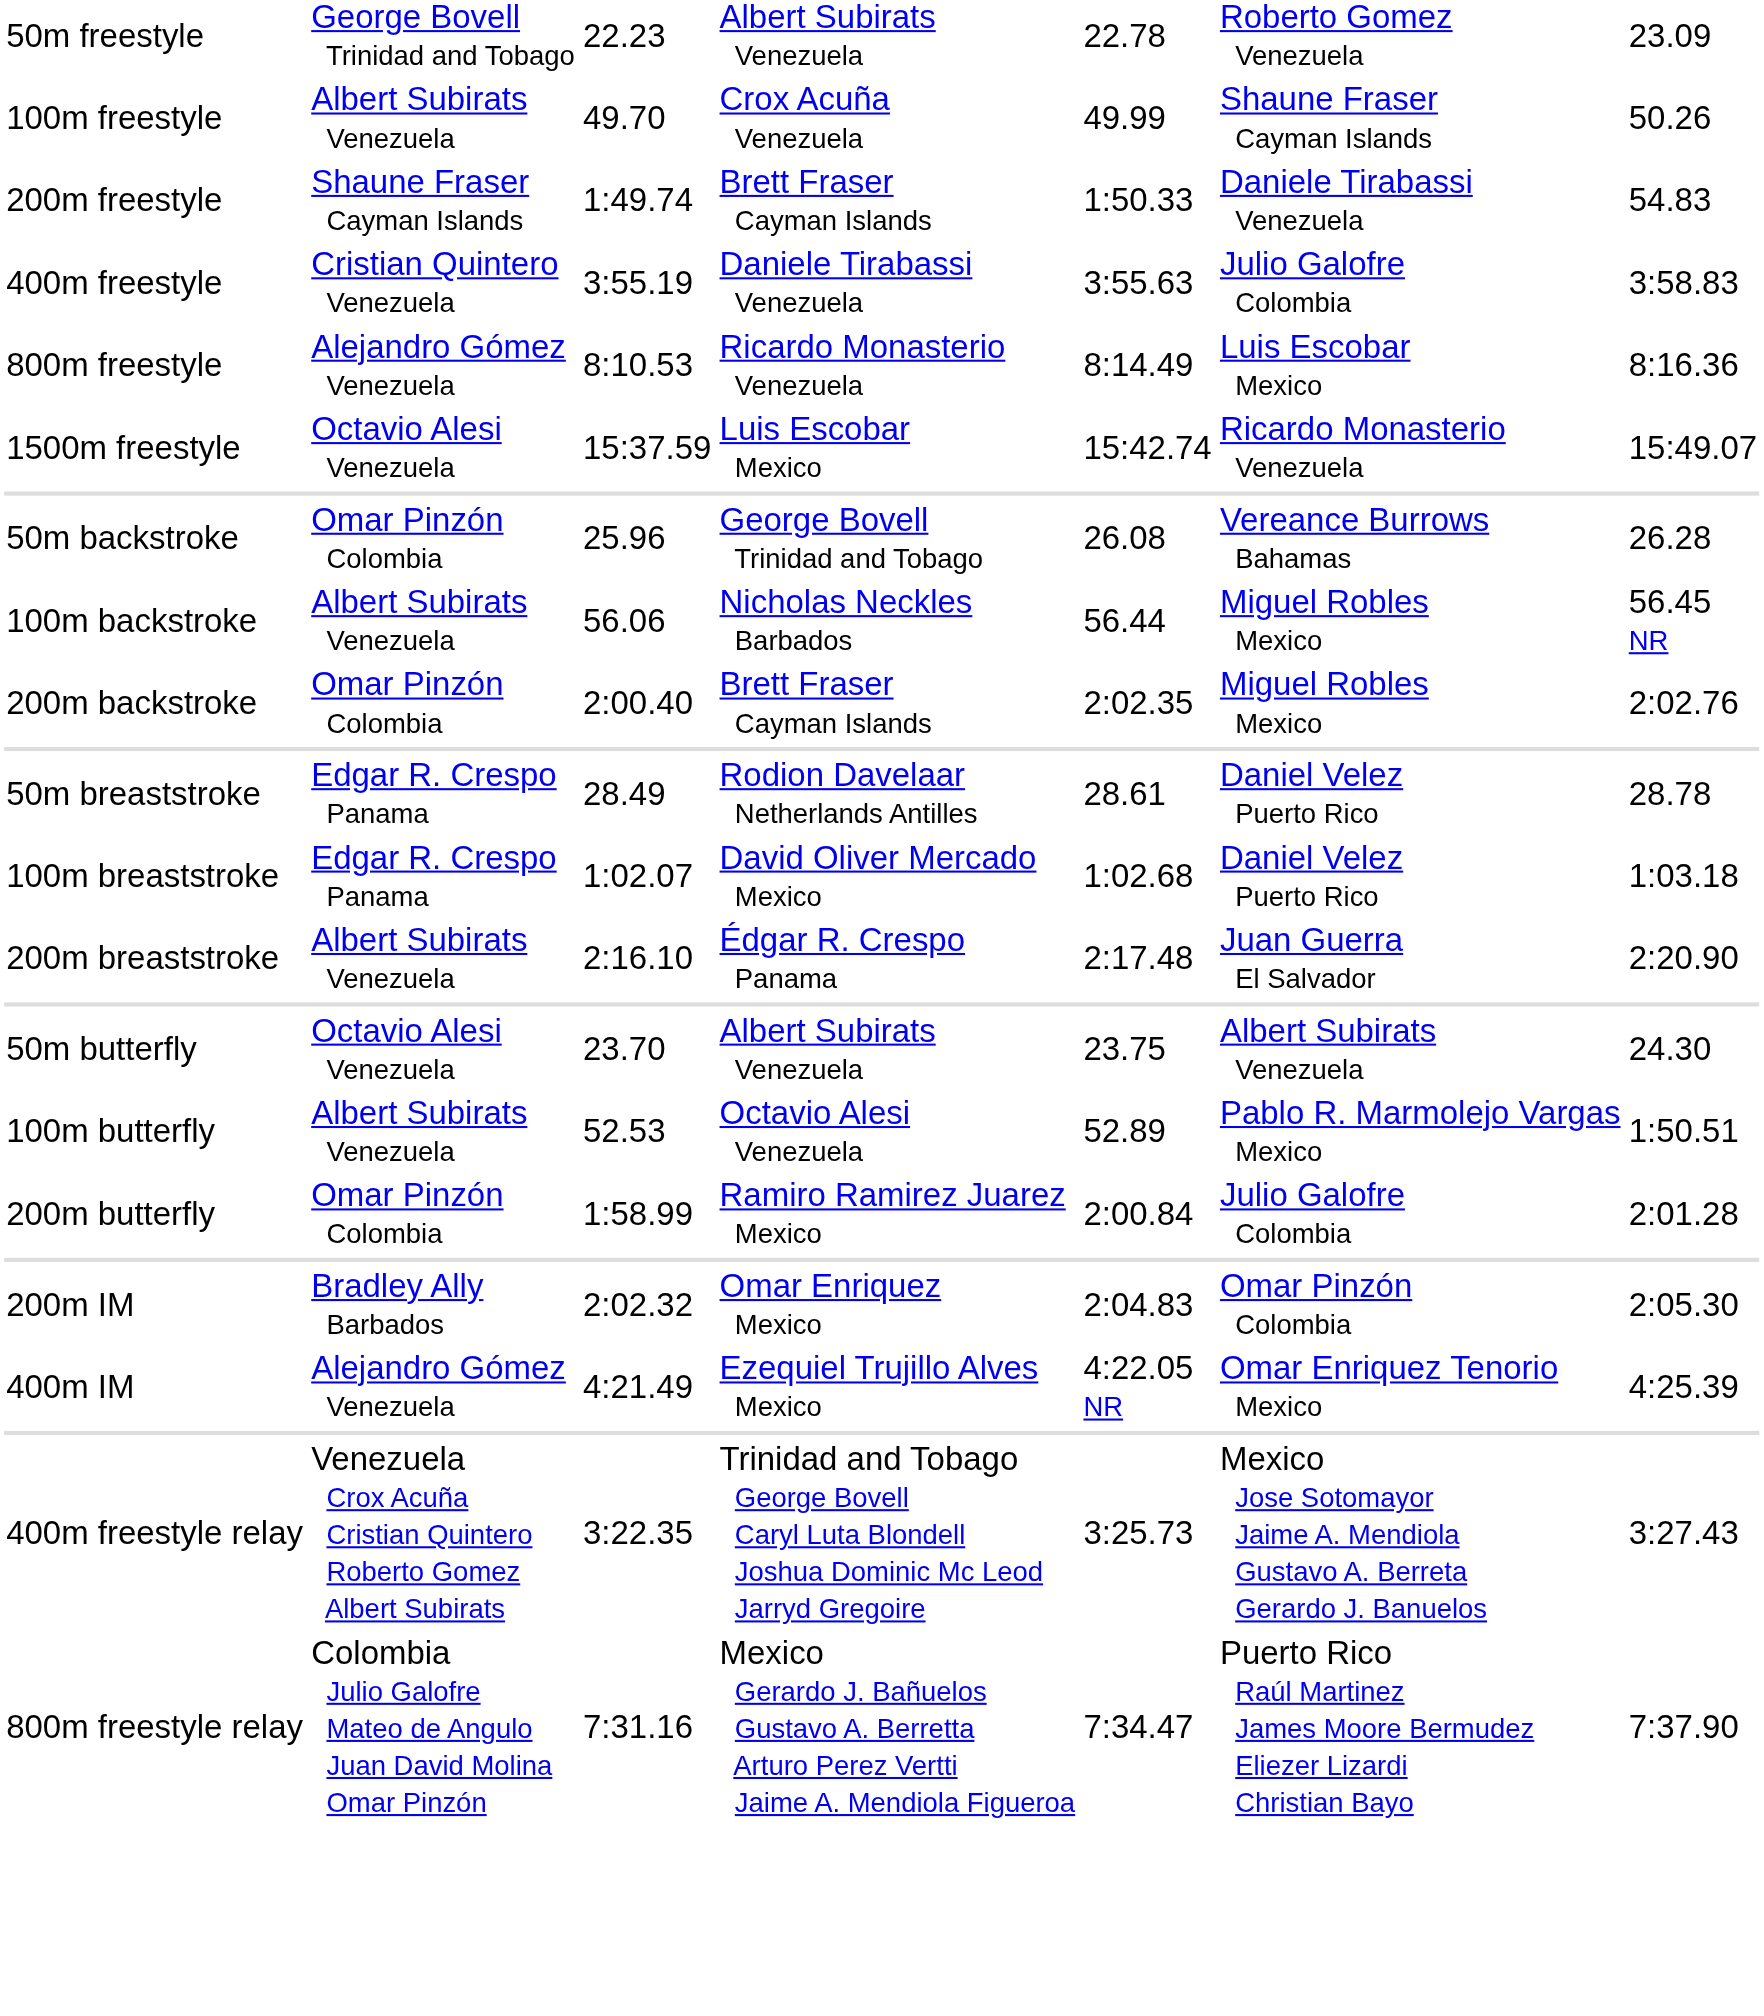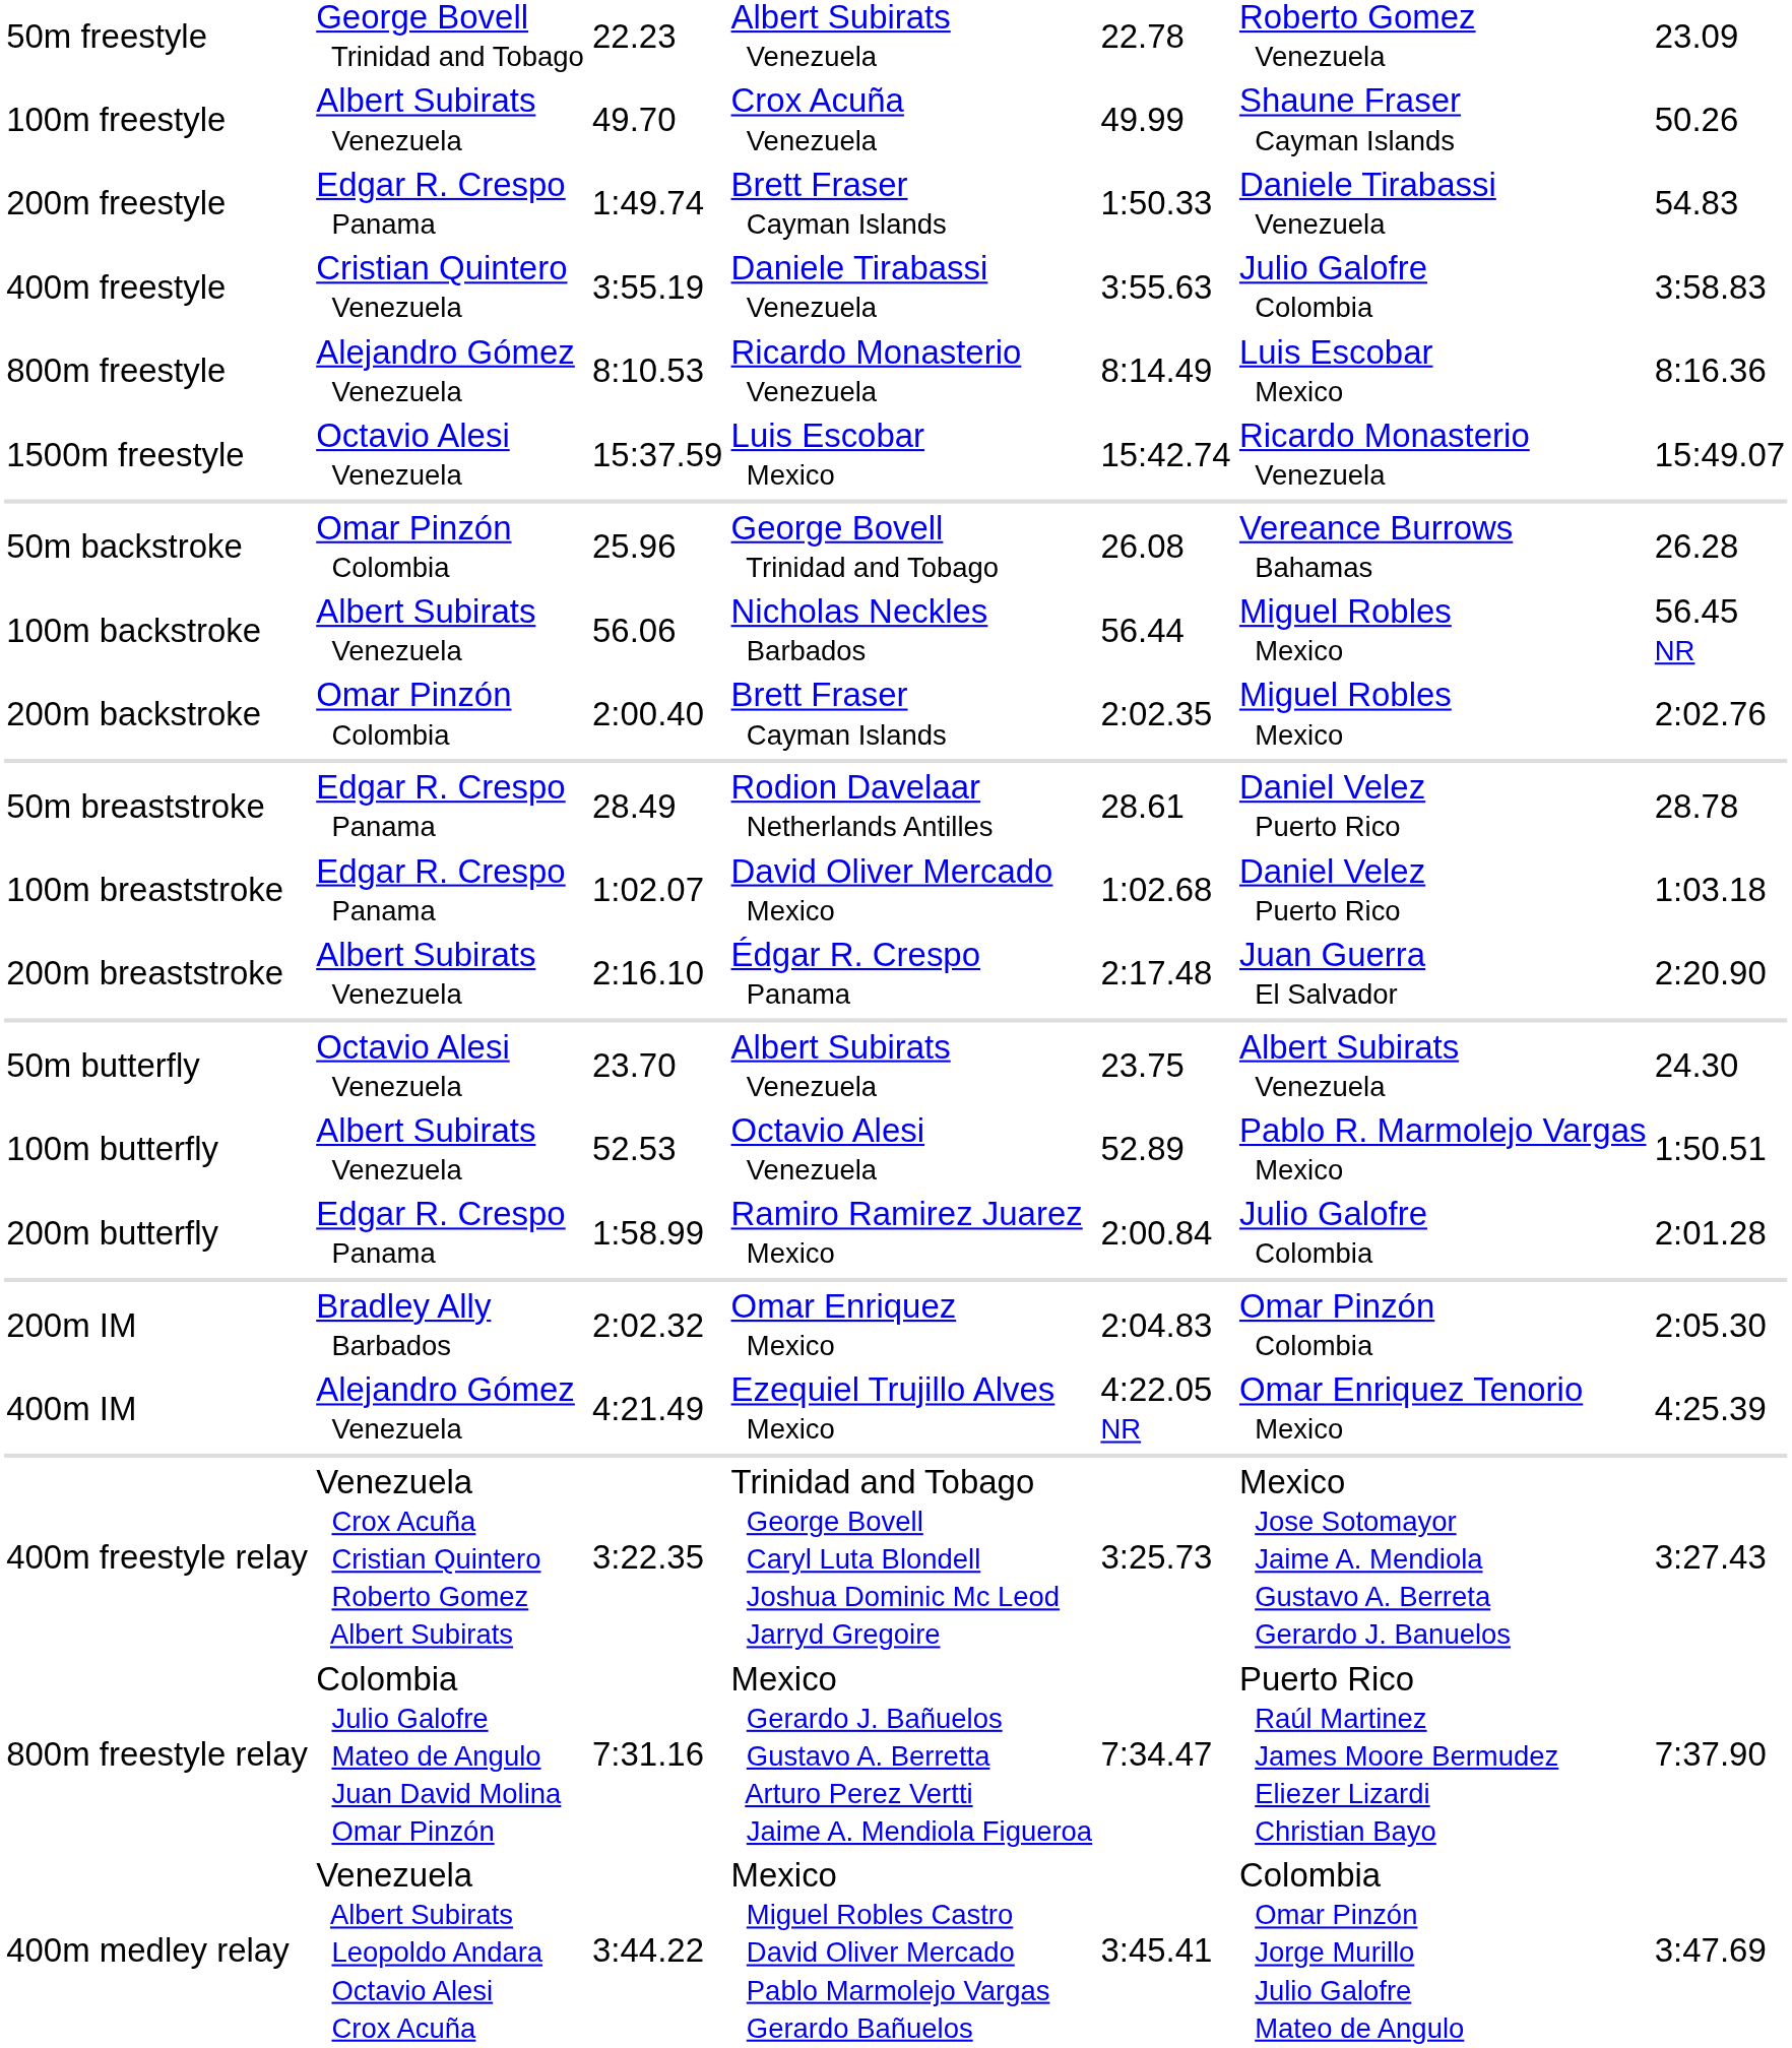 <table>
 <tr>
 <td>50m freestyle</td>
 <td><a href='#'>George Bovell</a> <small><br>    Trinidad and Tobago </small></td>
 <td>22.23</td>
 <td><a href='#'>Albert Subirats</a> <small><br>    Venezuela </small></td>
 <td>22.78</td>
 <td><a href='#'>Roberto Gomez</a> <small><br>    Venezuela </small></td>
 <td>23.09</td>
 </tr>
 <tr>
 <td>100m freestyle</td>
 <td><a href='#'>Albert Subirats</a> <small><br>    Venezuela </small></td>
 <td>49.70</td>
 <td><a href='#'>Crox Acuña</a> <small><br>    Venezuela </small></td>
 <td>49.99</td>
 <td><a href='#'>Shaune Fraser</a> <small><br>    Cayman Islands </small></td>
 <td>50.26</td>
 </tr>
 <tr>
 <td>200m freestyle</td>
-<td><a href='#'>Shaune Fraser</a> <small><br>    Cayman Islands </small></td>
+<td><a href='#'>Edgar R. Crespo</a> <small><br>    Panama </small></td>
 <td>1:49.74</td>
 <td><a href='#'>Brett Fraser</a> <small><br>    Cayman Islands </small></td>
 <td>1:50.33</td>
 <td><a href='#'>Daniele Tirabassi</a> <small><br>    Venezuela </small></td>
 <td>54.83</td>
 </tr>
 <tr>
 <td>400m freestyle</td>
 <td><a href='#'>Cristian Quintero</a> <small><br>    Venezuela </small></td>
 <td>3:55.19</td>
 <td><a href='#'>Daniele Tirabassi</a> <small><br>    Venezuela </small></td>
 <td>3:55.63</td>
 <td><a href='#'>Julio Galofre</a> <small><br>    Colombia </small></td>
 <td>3:58.83</td>
 </tr>
 <tr>
 <td>800m freestyle</td>
 <td><a href='#'>Alejandro Gómez</a> <small><br>    Venezuela </small></td>
 <td>8:10.53</td>
 <td><a href='#'>Ricardo Monasterio</a> <small><br>    Venezuela </small></td>
 <td>8:14.49</td>
 <td><a href='#'>Luis Escobar</a> <small><br>    Mexico </small></td>
 <td>8:16.36</td>
 </tr>
 <tr>
 <td>1500m freestyle</td>
 <td><a href='#'>Octavio Alesi</a> <small><br>    Venezuela </small></td>
 <td>15:37.59</td>
 <td><a href='#'>Luis Escobar</a> <small><br>    Mexico </small></td>
 <td>15:42.74</td>
 <td><a href='#'>Ricardo Monasterio</a> <small><br>    Venezuela </small></td>
 <td>15:49.07</td>
 </tr>
 <tr bgcolor=#DDDDDD>
 <td colspan=7></td>
 </tr>
 <tr>
 <td>50m backstroke</td>
 <td><a href='#'>Omar Pinzón</a> <small><br>    Colombia </small></td>
 <td>25.96</td>
 <td><a href='#'>George Bovell</a> <small><br>    Trinidad and Tobago </small></td>
 <td>26.08</td>
 <td><a href='#'>Vereance Burrows</a> <small><br>    Bahamas </small></td>
 <td>26.28</td>
 </tr>
 <tr>
 <td>100m backstroke</td>
 <td><a href='#'>Albert Subirats</a> <small><br>    Venezuela </small></td>
 <td>56.06</td>
 <td><a href='#'>Nicholas Neckles</a> <small><br>    Barbados </small></td>
 <td>56.44</td>
 <td><a href='#'>Miguel Robles</a> <small><br>    Mexico </small></td>
 <td>56.45 <small><br><a href='#'>NR</a></small></td>
 </tr>
 <tr>
 <td>200m backstroke</td>
 <td><a href='#'>Omar Pinzón</a> <small><br>    Colombia </small></td>
 <td>2:00.40</td>
 <td><a href='#'>Brett Fraser</a> <small><br>    Cayman Islands </small></td>
 <td>2:02.35</td>
 <td><a href='#'>Miguel Robles</a> <small><br>    Mexico </small></td>
 <td>2:02.76</td>
 </tr>
 <tr bgcolor=#DDDDDD>
 <td colspan=7></td>
 </tr>
 <tr>
 <td>50m breaststroke</td>
 <td><a href='#'>Edgar R. Crespo</a> <small><br>    Panama </small></td>
 <td>28.49</td>
 <td><a href='#'>Rodion Davelaar</a> <small><br>    Netherlands Antilles </small></td>
 <td>28.61</td>
 <td><a href='#'>Daniel Velez</a> <small><br>    Puerto Rico </small></td>
 <td>28.78</td>
 </tr>
 <tr>
 <td>100m breaststroke</td>
 <td><a href='#'>Edgar R. Crespo</a> <small><br>    Panama </small></td>
 <td>1:02.07</td>
 <td><a href='#'>David Oliver Mercado</a> <small><br>    Mexico </small></td>
 <td>1:02.68</td>
 <td><a href='#'>Daniel Velez</a> <small><br>    Puerto Rico </small></td>
 <td>1:03.18</td>
 </tr>
 <tr>
 <td>200m breaststroke</td>
 <td><a href='#'>Albert Subirats</a> <small><br>    Venezuela </small></td>
 <td>2:16.10</td>
 <td><a href='#'>Édgar R. Crespo</a> <small><br>    Panama </small></td>
 <td>2:17.48</td>
 <td><a href='#'>Juan Guerra</a> <small><br>    El Salvador </small></td>
 <td>2:20.90</td>
 </tr>
 <tr bgcolor=#DDDDDD>
 <td colspan=7></td>
 </tr>
 <tr>
 <td>50m butterfly</td>
 <td><a href='#'>Octavio Alesi</a> <small><br>    Venezuela </small></td>
 <td>23.70</td>
 <td><a href='#'>Albert Subirats</a> <small><br>    Venezuela </small></td>
 <td>23.75</td>
 <td><a href='#'>Albert Subirats</a> <small><br>    Venezuela </small></td>
 <td>24.30</td>
 </tr>
 <tr>
 <td>100m butterfly</td>
 <td><a href='#'>Albert Subirats</a> <small><br>    Venezuela </small></td>
 <td>52.53</td>
 <td><a href='#'>Octavio Alesi</a> <small><br>    Venezuela </small></td>
 <td>52.89</td>
 <td><a href='#'>Pablo R. Marmolejo Vargas</a> <small><br>    Mexico </small></td>
 <td>1:50.51</td>
 </tr>
 <tr>
 <td>200m butterfly</td>
-<td><a href='#'>Omar Pinzón</a> <small><br>    Colombia </small></td>
+<td><a href='#'>Edgar R. Crespo</a> <small><br>    Panama </small></td>
 <td>1:58.99</td>
 <td><a href='#'>Ramiro Ramirez Juarez</a> <small><br>    Mexico </small></td>
 <td>2:00.84</td>
 <td><a href='#'>Julio Galofre</a> <small><br>    Colombia </small></td>
 <td>2:01.28</td>
 </tr>
 <tr bgcolor=#DDDDDD>
 <td colspan=7></td>
 </tr>
 <tr>
 <td>200m IM</td>
 <td><a href='#'>Bradley Ally</a> <small><br>    Barbados </small></td>
 <td>2:02.32</td>
 <td><a href='#'>Omar Enriquez</a> <small><br>    Mexico </small></td>
 <td>2:04.83</td>
 <td><a href='#'>Omar Pinzón</a> <small><br>    Colombia </small></td>
 <td>2:05.30</td>
 </tr>
 <tr>
 <td>400m IM</td>
 <td><a href='#'>Alejandro Gómez</a> <small><br>    Venezuela </small></td>
 <td>4:21.49</td>
 <td><a href='#'>Ezequiel Trujillo Alves</a> <small><br>    Mexico </small></td>
 <td>4:22.05 <small><br><a href='#'>NR</a></small></td>
 <td><a href='#'>Omar Enriquez Tenorio</a> <small><br>    Mexico </small></td>
 <td>4:25.39</td>
 </tr>
 <tr bgcolor=#DDDDDD>
 <td colspan=7></td>
 </tr>
 <tr>
 <td>400m freestyle relay</td>
 <td> Venezuela <small><br>   <a href='#'>Crox Acuña</a> <br>   <a href='#'>Cristian Quintero</a> <br>   <a href='#'>Roberto Gomez</a> <br>   <a href='#'>Albert Subirats</a> </small></td>
 <td>3:22.35</td>
 <td> Trinidad and Tobago <small><br>   <a href='#'>George Bovell</a> <br>   <a href='#'>Caryl Luta Blondell</a> <br>   <a href='#'>Joshua Dominic Mc Leod</a> <br>   <a href='#'>Jarryd Gregoire</a> </small></td>
 <td>3:25.73</td>
 <td> Mexico <small><br>   <a href='#'>Jose Sotomayor</a> <br>   <a href='#'>Jaime A. Mendiola</a> <br>   <a href='#'>Gustavo A. Berreta</a> <br>   <a href='#'>Gerardo J. Banuelos</a> </small></td>
 <td>3:27.43</td>
 </tr>
 <tr>
 <td>800m freestyle relay</td>
 <td> Colombia <small><br>   <a href='#'>Julio Galofre</a><br>   <a href='#'>Mateo de Angulo</a><br>   <a href='#'>Juan David Molina</a><br>   <a href='#'>Omar Pinzón</a> </small></td>
 <td>7:31.16</td>
 <td> Mexico <small><br>   <a href='#'>Gerardo J. Bañuelos</a><br>   <a href='#'>Gustavo A. Berretta</a><br>   <a href='#'>Arturo Perez Vertti</a><br>   <a href='#'>Jaime A. Mendiola Figueroa</a> </small></td>
 <td>7:34.47</td>
 <td> Puerto Rico <small><br>   <a href='#'>Raúl Martinez</a><br>   <a href='#'>James Moore Bermudez</a><br>   <a href='#'>Eliezer Lizardi</a><br>   <a href='#'>Christian Bayo</a> </small></td>
 <td>7:37.90</td>
 </tr>
+<tr>
+<td>400m medley relay</td>
+<td> Venezuela <small><br>   <a href='#'>Albert Subirats</a><br>   <a href='#'>Leopoldo Andara</a><br>   <a href='#'>Octavio Alesi</a><br>   <a href='#'>Crox Acuña</a> </small></td>
+<td>3:44.22</td>
+<td> Mexico <small><br>   <a href='#'>Miguel Robles Castro</a><br>   <a href='#'>David Oliver Mercado</a><br>   <a href='#'>Pablo Marmolejo Vargas</a><br>   <a href='#'>Gerardo Bañuelos</a> </small></td>
+<td>3:45.41</td>
+<td> Colombia <small><br>   <a href='#'>Omar Pinzón</a><br>   <a href='#'>Jorge Murillo</a><br>   <a href='#'>Julio Galofre</a><br>   <a href='#'>Mateo de Angulo</a> </small></td>
+<td>3:47.69</td>
+</tr>
 </table>
